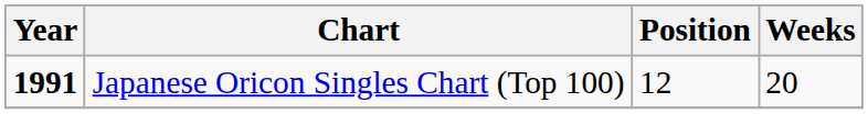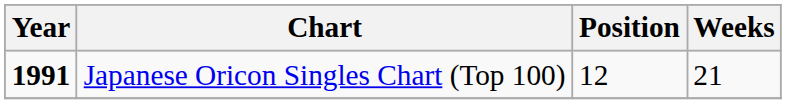 <table class="wikitable">
 <tr>
 <th align="left" valign="top">Year</th>
 <th align="left" valign="top">Chart</th>
 <th align="left" valign="top">Position</th>
 <th align="left" valign="top">Weeks</th>
 </tr>
 <tr>
 <td align="left" valign="top"><strong>1991</strong></td>
 <td align="left" valign="top"><a href='#'>Japanese Oricon Singles Chart</a> (Top 100)</td>
 <td align="left" valign="top">12</td>
-<td align="left" valign="top">20</td>
+<td align="left" valign="top">21</td>
 </tr>
 <tr>
 </tr>
 </table>
